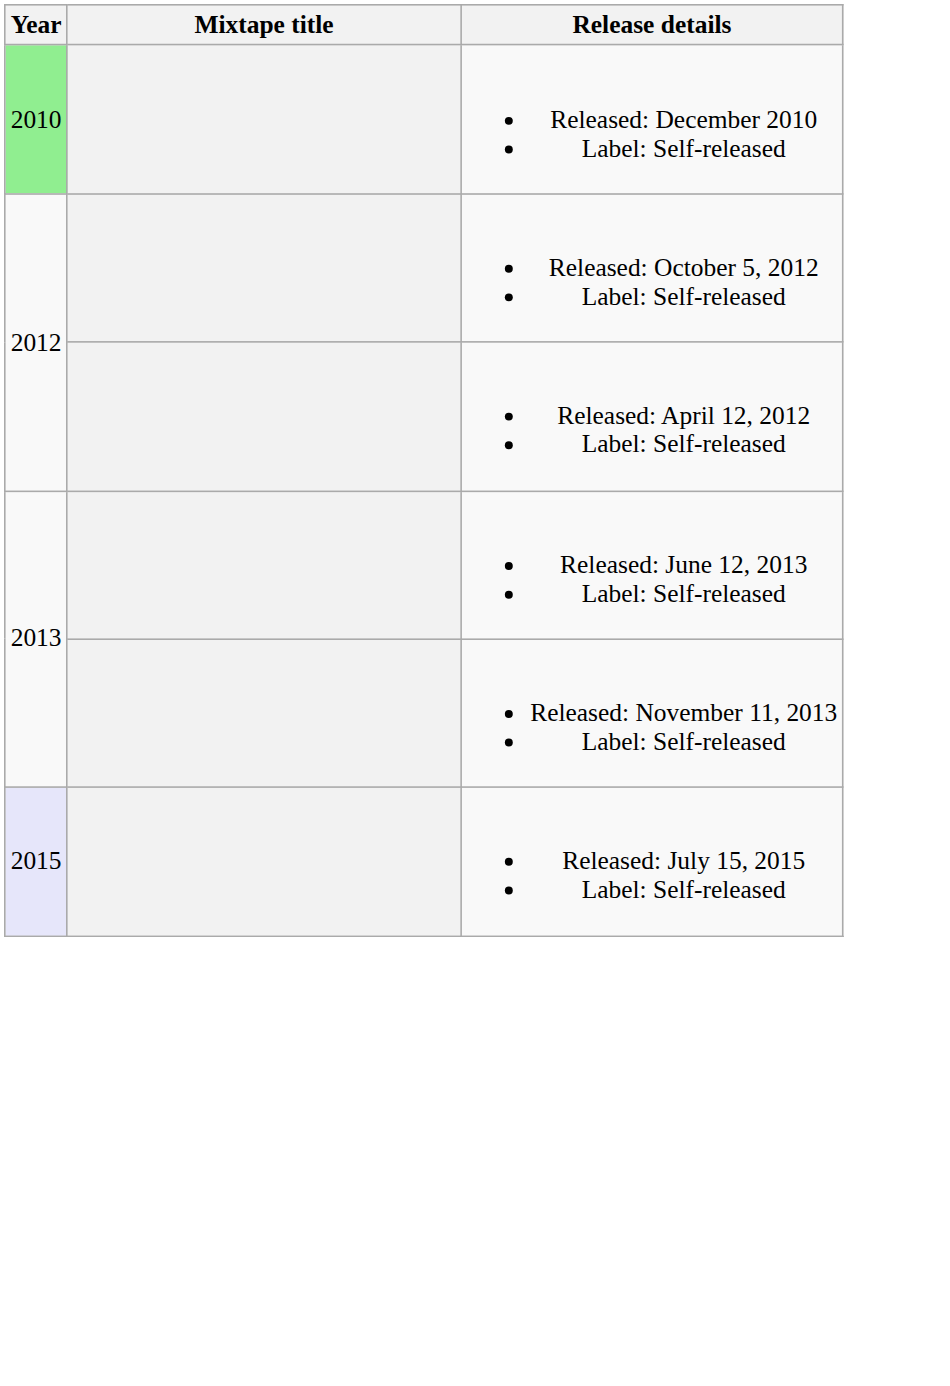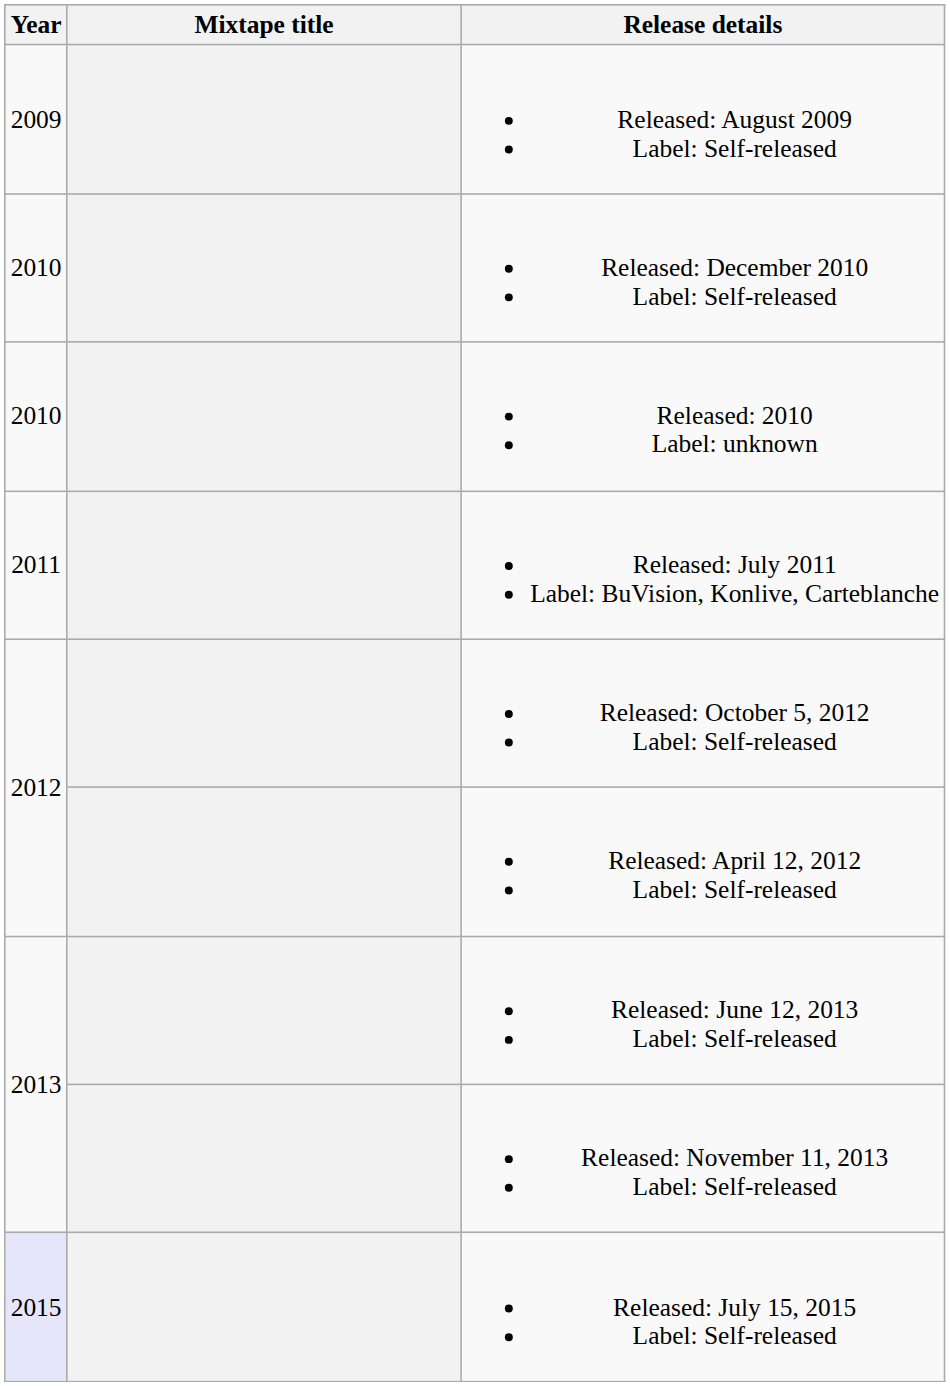 <table class="wikitable plainrowheaders" style="text-align:center;">
 <tr>
 <th rowspan="1;">Year</th>
 <th scope="col" style="width:15em;">Mixtape title</th>
 <th scope="col">Release details</th>
 </tr>
 <tr>
-<td style="background: lightgreen;">2010</td>
+<td>2009</td>
+<th></th>
+<td><br><ul><li>Released: August 2009</li><li>Label: Self-released</li></ul></td>
+</tr>
+<tr>
+<td>2010</td>
 <th></th>
 <td><br><ul><li>Released: December 2010</li><li>Label: Self-released</li></ul></td>
+</tr>
+<tr>
+<td>2010</td>
+<th></th>
+<td><br><ul><li>Released: 2010</li><li>Label: unknown </li></ul></td>
+</tr>
+<tr>
+<td>2011</td>
+<th></th>
+<td><br><ul><li>Released: July 2011</li><li>Label: BuVision, Konlive, Carteblanche</li></ul></td>
 </tr>
 <tr>
 <td rowspan="2">2012</td>
 <th></th>
 <td><br><ul><li>Released: October 5, 2012</li><li>Label: Self-released</li></ul></td>
 </tr>
 <tr>
 <th></th>
 <td><br><ul><li>Released: April 12, 2012</li><li>Label: Self-released</li></ul></td>
 </tr>
 <tr>
 <td rowspan="2">2013</td>
 <th></th>
 <td><br><ul><li>Released: June 12, 2013</li><li>Label: Self-released</li></ul></td>
 </tr>
 <tr>
 <th></th>
 <td><br><ul><li>Released: November 11, 2013</li><li>Label: Self-released</li></ul></td>
 </tr>
 <tr>
 <td style="background: lavender;">2015</td>
 <th></th>
 <td><br><ul><li>Released: July 15, 2015</li><li>Label: Self-released</li></ul></td>
 </tr>
 <tr>
 </tr>
 </table>
